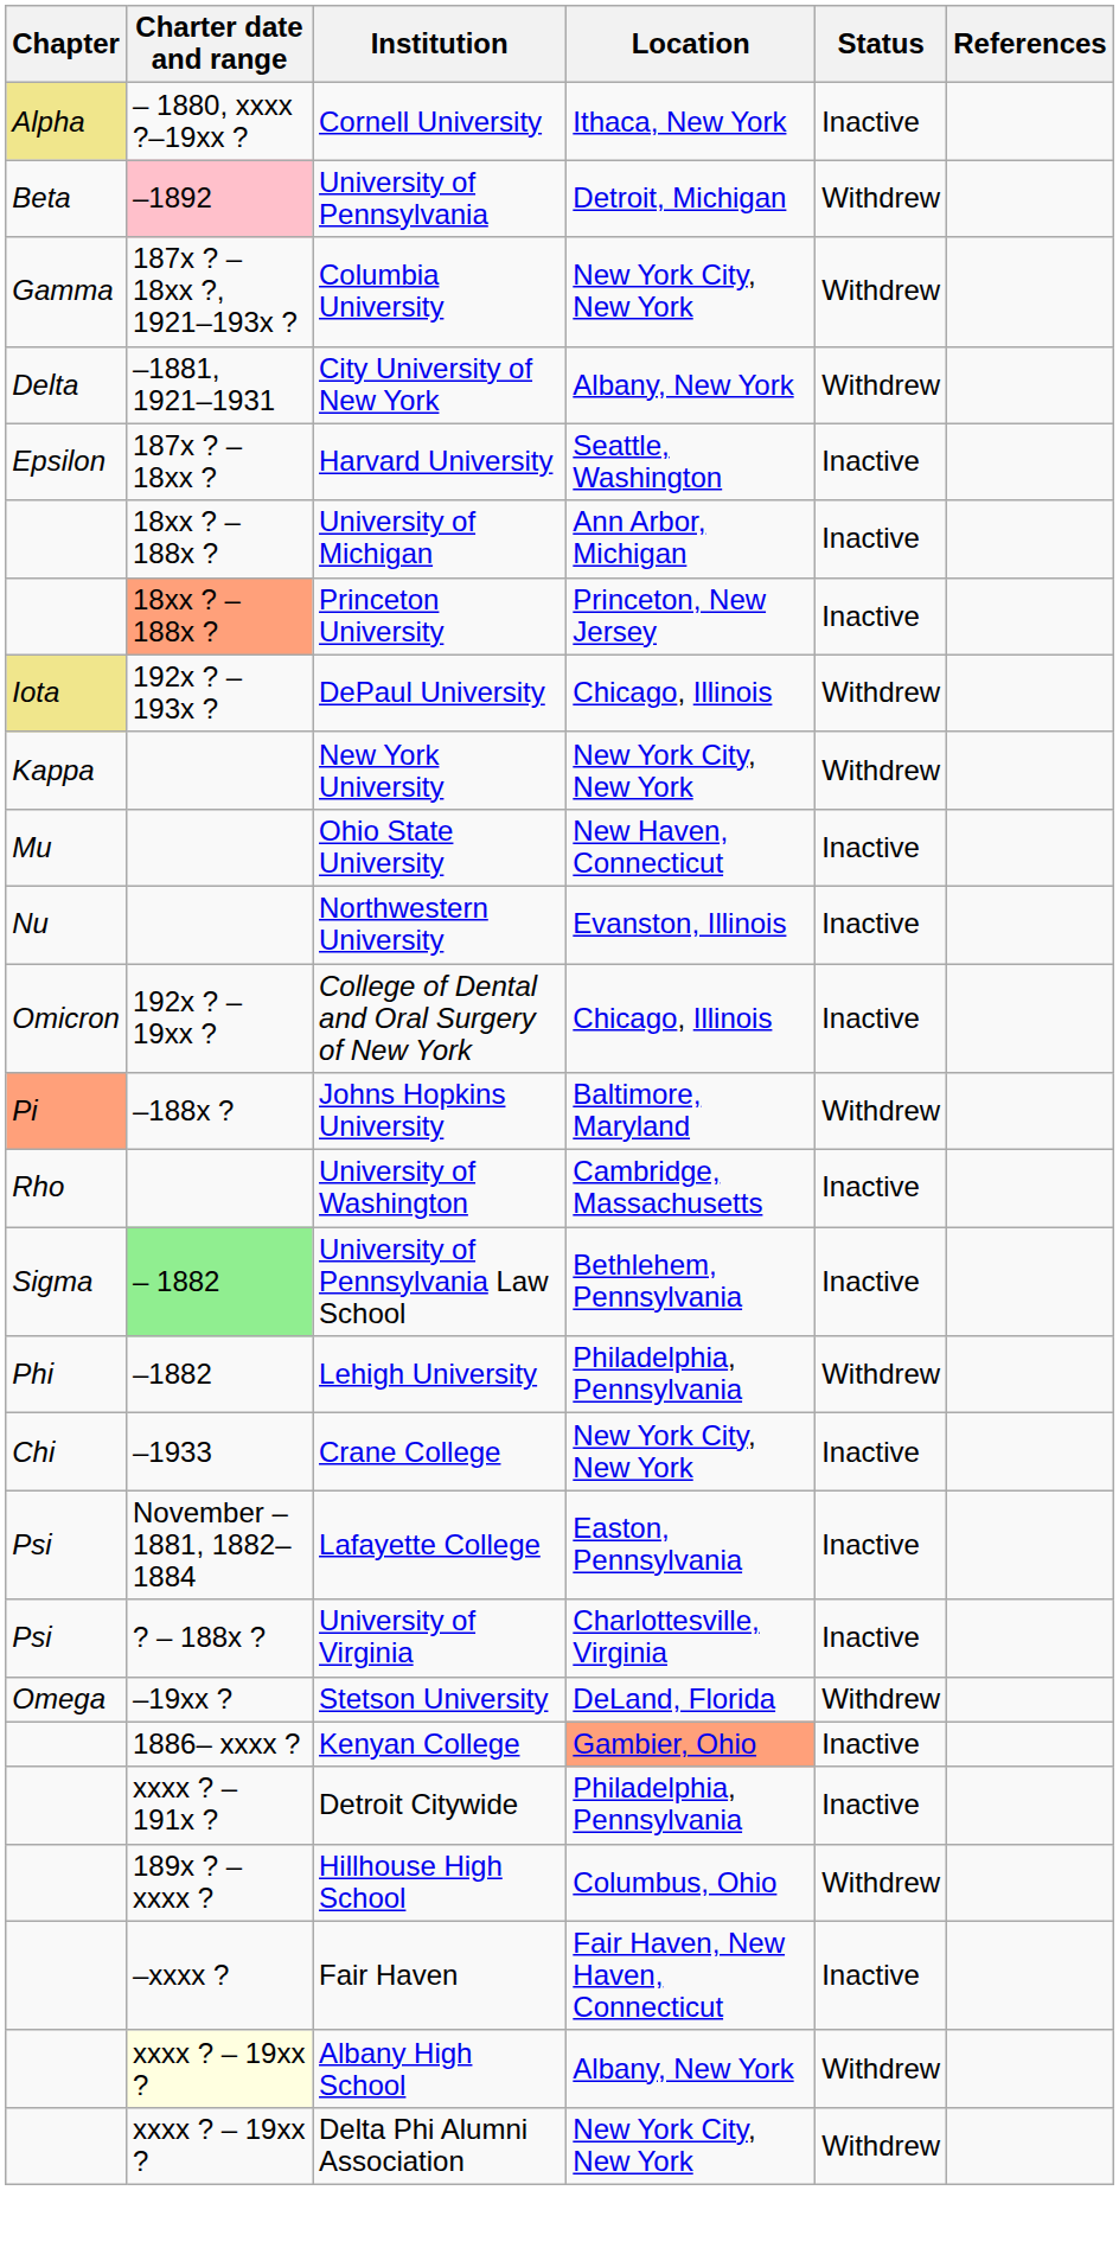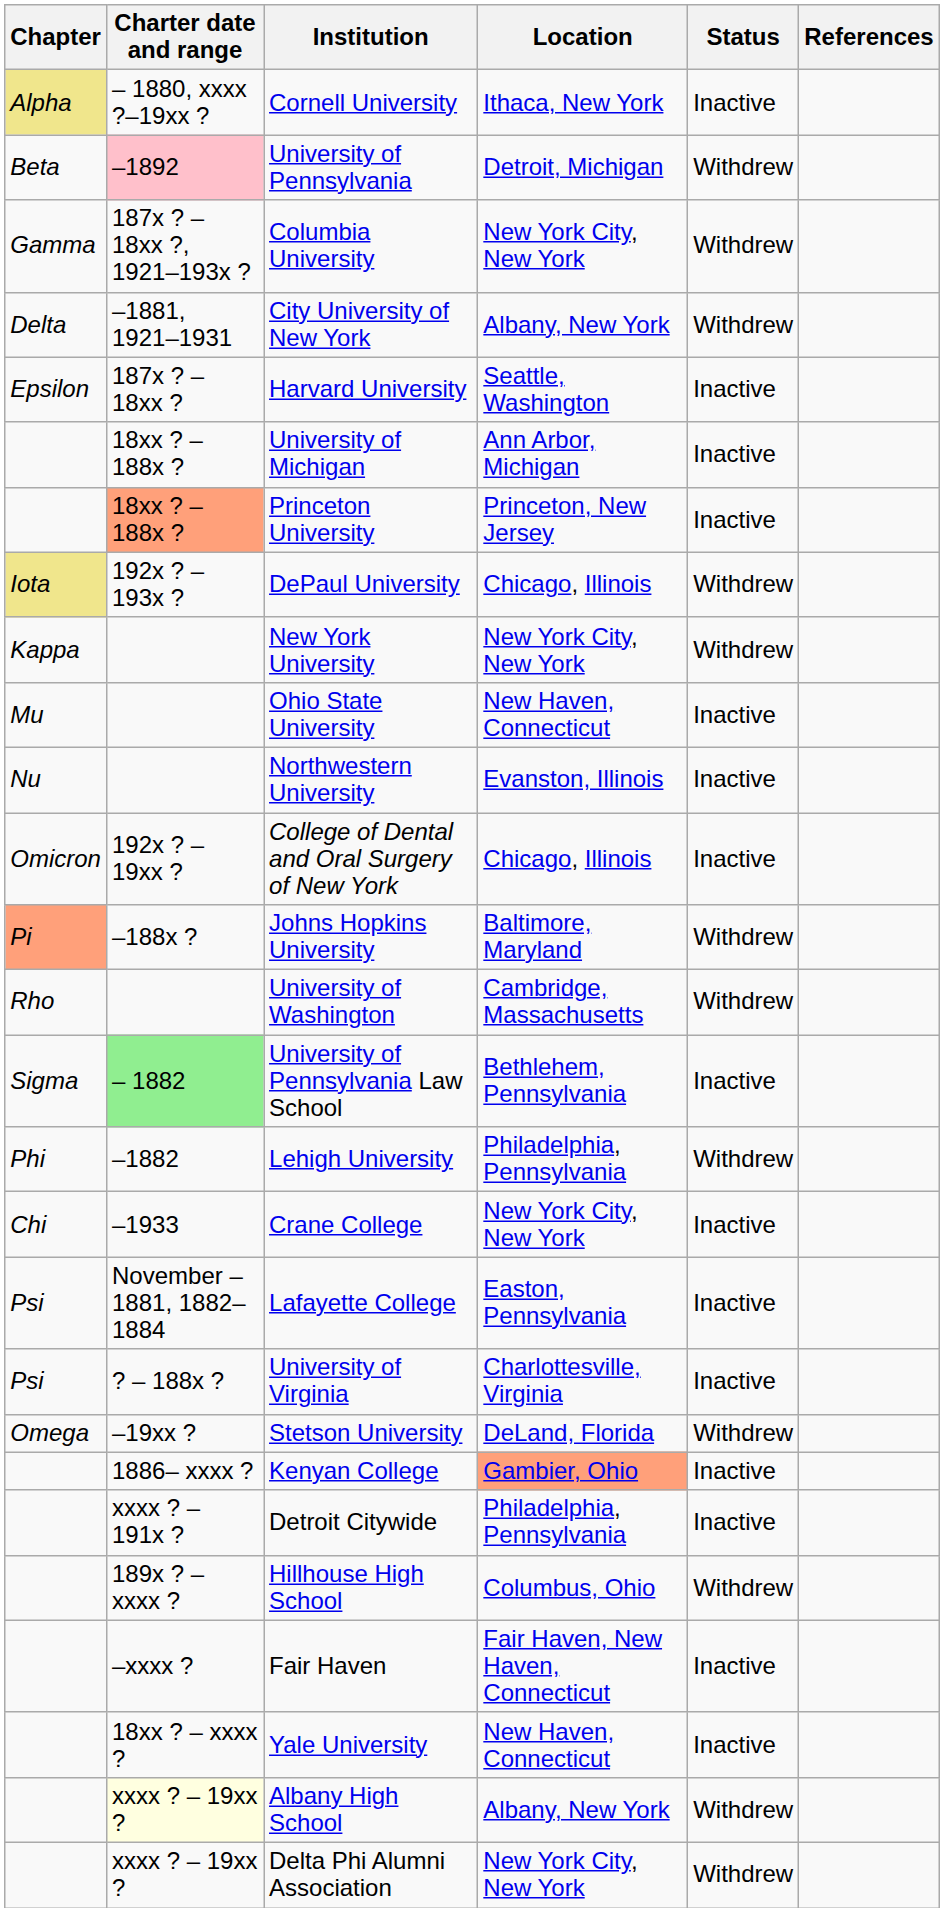 <table class="wikitable sortable" style="width:100%;">
 <tr>
 <th>Chapter</th>
 <th>Charter date and range</th>
 <th>Institution</th>
 <th>Location</th>
 <th>Status</th>
 <th>References</th>
 </tr>
 <tr>
 <td style="background: khaki;"><em>Alpha</em></td>
 <td> – 1880, xxxx ?–19xx ?</td>
 <td><a href='#'>Cornell University</a></td>
 <td><a href='#'>Ithaca, New York</a></td>
 <td>Inactive</td>
 <td></td>
 </tr>
 <tr>
 <td><em>Beta</em></td>
 <td style="background: pink;">–1892</td>
 <td><a href='#'>University of Pennsylvania</a></td>
 <td><a href='#'>Detroit, Michigan</a></td>
 <td>Withdrew</td>
 <td></td>
 </tr>
 <tr>
 <td><em>Gamma</em></td>
 <td>187x ? – 18xx ?, 1921–193x ?</td>
 <td><a href='#'>Columbia University</a></td>
 <td><a href='#'>New York City</a>, <a href='#'>New York</a></td>
 <td>Withdrew</td>
 <td></td>
 </tr>
 <tr>
 <td><em>Delta</em></td>
 <td>–1881, 1921–1931</td>
 <td><a href='#'>City University of New York</a></td>
 <td><a href='#'>Albany, New York</a></td>
 <td>Withdrew</td>
 <td></td>
 </tr>
 <tr>
 <td><em>Epsilon</em></td>
 <td>187x ? – 18xx ?</td>
 <td><a href='#'>Harvard University</a></td>
 <td><a href='#'>Seattle, Washington</a></td>
 <td>Inactive</td>
 <td></td>
 </tr>
 <tr>
 <td></td>
 <td>18xx ? – 188x ?</td>
 <td><a href='#'>University of Michigan</a></td>
 <td><a href='#'>Ann Arbor, Michigan</a></td>
 <td>Inactive</td>
 <td></td>
 </tr>
 <tr>
 <td></td>
 <td style="background: lightsalmon;">18xx ? – 188x ?</td>
 <td><a href='#'>Princeton University</a></td>
 <td><a href='#'>Princeton, New Jersey</a></td>
 <td>Inactive</td>
 <td></td>
 </tr>
 <tr>
 <td style="background: khaki;"><em>Iota</em></td>
 <td>192x ? – 193x ?</td>
 <td><a href='#'>DePaul University</a></td>
 <td><a href='#'>Chicago</a>, <a href='#'>Illinois</a></td>
 <td>Withdrew</td>
 <td></td>
 </tr>
 <tr>
 <td><em>Kappa</em></td>
 <td></td>
 <td><a href='#'>New York University</a></td>
 <td><a href='#'>New York City</a>, <a href='#'>New York</a></td>
 <td>Withdrew</td>
 <td></td>
 </tr>
 <tr>
 <td><em>Mu</em></td>
 <td></td>
 <td><a href='#'>Ohio State University</a></td>
 <td><a href='#'>New Haven, Connecticut</a></td>
 <td>Inactive</td>
 <td></td>
 </tr>
 <tr>
 <td><em>Nu</em></td>
 <td></td>
 <td><a href='#'>Northwestern University</a></td>
 <td><a href='#'>Evanston, Illinois</a></td>
 <td>Inactive</td>
 <td></td>
 </tr>
 <tr>
 <td><em>Omicron</em></td>
 <td>192x ? – 19xx ?</td>
 <td><em>College of Dental and Oral Surgery of New York</em></td>
 <td><a href='#'>Chicago</a>, <a href='#'>Illinois</a></td>
 <td>Inactive</td>
 <td></td>
 </tr>
 <tr>
 <td style="background: lightsalmon;"><em>Pi</em></td>
 <td>–188x ?</td>
 <td><a href='#'>Johns Hopkins University</a></td>
 <td><a href='#'>Baltimore, Maryland</a></td>
 <td>Withdrew</td>
 <td></td>
 </tr>
 <tr>
 <td><em>Rho</em></td>
 <td></td>
 <td><a href='#'>University of Washington</a></td>
 <td><a href='#'>Cambridge, Massachusetts</a></td>
-<td>Inactive</td>
+<td>Withdrew</td>
 <td></td>
 </tr>
 <tr>
 <td><em>Sigma</em></td>
 <td style="background: lightgreen;"> – 1882</td>
 <td><a href='#'>University of Pennsylvania</a> Law School</td>
 <td><a href='#'>Bethlehem, Pennsylvania</a></td>
 <td>Inactive</td>
 <td></td>
 </tr>
 <tr>
 <td><em>Phi</em></td>
 <td>–1882</td>
 <td><a href='#'>Lehigh University</a></td>
 <td><a href='#'>Philadelphia</a>, <a href='#'>Pennsylvania</a></td>
 <td>Withdrew</td>
 <td></td>
 </tr>
 <tr>
 <td><em>Chi</em></td>
 <td>–1933</td>
 <td><a href='#'>Crane College</a></td>
 <td><a href='#'>New York City</a>, <a href='#'>New York</a></td>
 <td>Inactive</td>
 <td></td>
 </tr>
 <tr>
 <td><em>Psi</em></td>
 <td>November  – 1881, 1882–1884</td>
 <td><a href='#'>Lafayette College</a></td>
 <td><a href='#'>Easton, Pennsylvania</a></td>
 <td>Inactive</td>
 <td></td>
 </tr>
 <tr>
 <td><em>Psi</em></td>
 <td> ? – 188x ?</td>
 <td><a href='#'>University of Virginia</a></td>
 <td><a href='#'>Charlottesville, Virginia</a></td>
 <td>Inactive</td>
 <td></td>
 </tr>
 <tr>
 <td><em>Omega</em></td>
 <td>–19xx ?</td>
 <td><a href='#'>Stetson University</a></td>
 <td><a href='#'>DeLand, Florida</a></td>
 <td>Withdrew</td>
 <td></td>
 </tr>
 <tr>
 <td></td>
 <td>1886– xxxx ?</td>
 <td><a href='#'>Kenyan College</a></td>
 <td style="background: lightsalmon;"><a href='#'>Gambier, Ohio</a></td>
 <td>Inactive</td>
 <td></td>
 </tr>
 <tr>
 <td></td>
 <td>xxxx ? – 191x ?</td>
 <td>Detroit Citywide</td>
 <td><a href='#'>Philadelphia</a>, <a href='#'>Pennsylvania</a></td>
 <td>Inactive</td>
 <td></td>
 </tr>
 <tr>
 <td></td>
 <td>189x ? – xxxx ?</td>
 <td><a href='#'>Hillhouse High School</a></td>
 <td><a href='#'>Columbus, Ohio</a></td>
 <td>Withdrew</td>
 <td></td>
 </tr>
 <tr>
 <td></td>
 <td> –xxxx ?</td>
 <td>Fair Haven</td>
 <td><a href='#'>Fair Haven, New Haven, Connecticut</a></td>
 <td>Inactive</td>
 <td></td>
 </tr>
 <tr>
 <td></td>
+<td>18xx ? – xxxx ?</td>
+<td><a href='#'>Yale University</a></td>
+<td><a href='#'>New Haven, Connecticut</a></td>
+<td>Inactive</td>
+<td></td>
+</tr>
+<tr>
+<td></td>
 <td style="background: lightyellow;">xxxx ? – 19xx ?</td>
 <td><a href='#'>Albany High School</a></td>
 <td><a href='#'>Albany, New York</a></td>
 <td>Withdrew</td>
 <td></td>
 </tr>
 <tr>
 <td></td>
 <td>xxxx ? – 19xx ?</td>
 <td>Delta Phi Alumni Association</td>
 <td><a href='#'>New York City</a>, <a href='#'>New York</a></td>
 <td>Withdrew</td>
 <td></td>
 </tr>
 </table>
